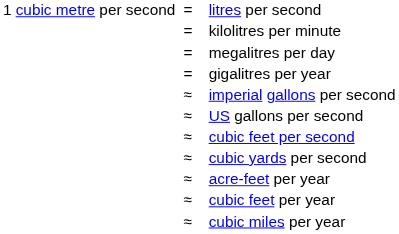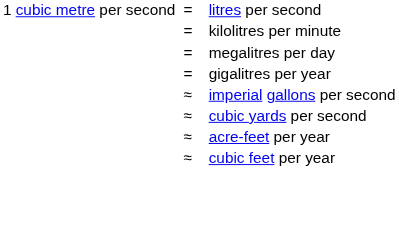 <table>
 <tr>
 <td>1 <a href='#'>cubic metre</a> per second </td>
 <td>= </td>
 <td align=right> </td>
 <td><a href='#'>litres</a> per second</td>
 </tr>
 <tr>
 <td></td>
 <td>= </td>
 <td align=right> </td>
 <td>kilolitres per minute</td>
 </tr>
 <tr>
 <td></td>
 <td>= </td>
 <td align=right> </td>
 <td>megalitres per day</td>
 </tr>
 <tr>
 <td></td>
 <td>= </td>
 <td align=right> </td>
 <td>gigalitres per year</td>
 </tr>
 <tr>
 <td></td>
 <td>≈ </td>
 <td align=right> </td>
 <td><a href='#'>imperial</a> <a href='#'>gallons</a> per second</td>
 </tr>
 <tr>
 <td></td>
 <td>≈ </td>
 <td align=right> </td>
-<td><a href='#'>US</a> gallons per second</td>
-</tr>
-<tr>
-<td></td>
-<td>≈ </td>
-<td align=right> </td>
-<td><a href='#'>cubic feet per second</a></td>
-</tr>
-<tr>
-<td></td>
-<td>≈ </td>
-<td align=right> </td>
 <td><a href='#'>cubic yards</a> per second</td>
 </tr>
 <tr>
 <td></td>
 <td>≈ </td>
 <td align=right> </td>
 <td><a href='#'>acre-feet</a> per year</td>
 </tr>
 <tr>
 <td></td>
 <td>≈ </td>
 <td align=right> </td>
 <td><a href='#'>cubic feet</a> per year</td>
 </tr>
-<tr>
-<td></td>
-<td>≈ </td>
-<td align=right> </td>
-<td><a href='#'>cubic miles</a> per year</td>
-</tr>
 </table>
